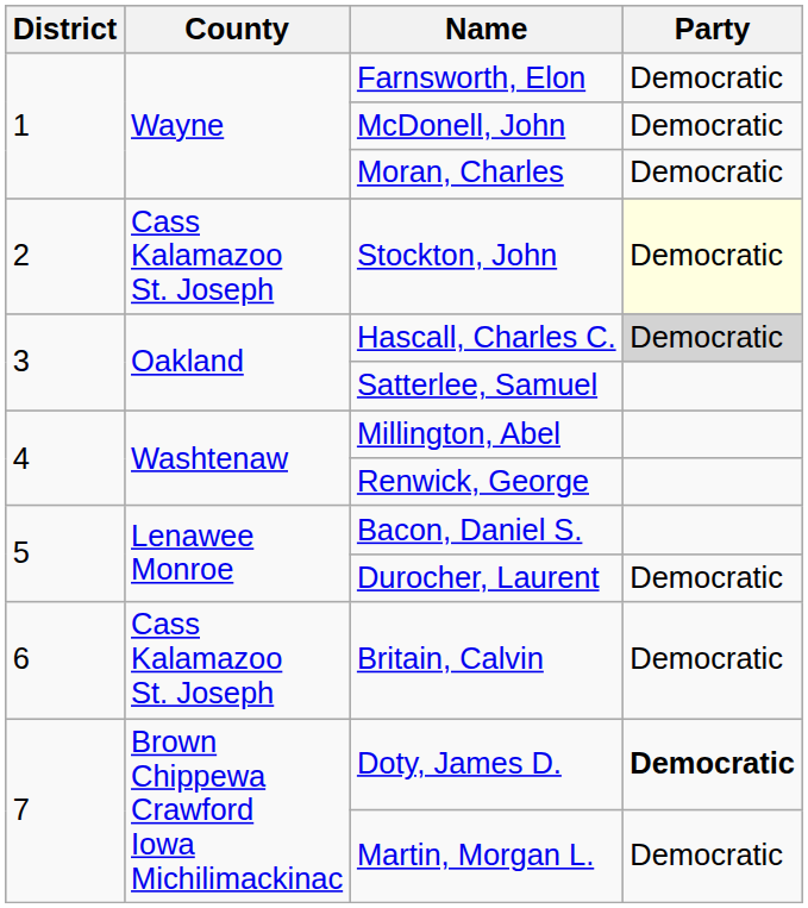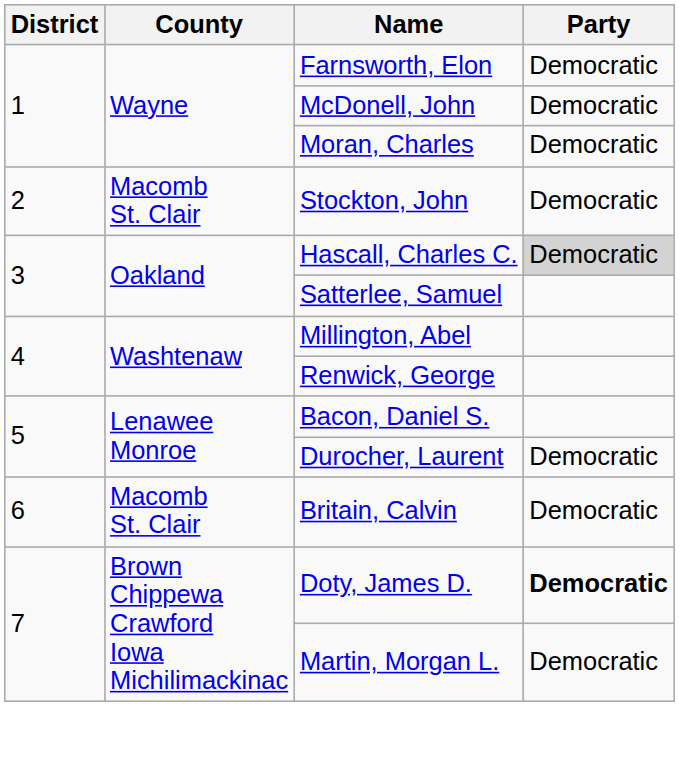 <table class="wikitable sortable">
 <tr>
 <th>District</th>
 <th>County</th>
 <th>Name</th>
 <th>Party</th>
 </tr>
 <tr>
 <td rowspan="3">1</td>
 <td rowspan="3"><a href='#'>Wayne</a></td>
 <td><a href='#'>Farnsworth, Elon</a></td>
 <td>Democratic</td>
 </tr>
 <tr>
 <td><a href='#'>McDonell, John</a></td>
 <td>Democratic</td>
 </tr>
 <tr>
 <td><a href='#'>Moran, Charles</a></td>
 <td>Democratic</td>
 </tr>
 <tr>
 <td>2</td>
-<td><a href='#'>Cass</a><br><a href='#'>Kalamazoo</a><br><a href='#'>St. Joseph</a></td>
+<td><a href='#'>Macomb</a><br><a href='#'>St. Clair</a></td>
 <td><a href='#'>Stockton, John</a></td>
-<td style="background: lightyellow;">Democratic</td>
+<td>Democratic</td>
 </tr>
 <tr>
 <td rowspan="2">3</td>
 <td rowspan="2"><a href='#'>Oakland</a></td>
 <td><a href='#'>Hascall, Charles C.</a></td>
 <td style="background: lightgrey;">Democratic</td>
 </tr>
 <tr>
 <td><a href='#'>Satterlee, Samuel</a></td>
 <td></td>
 </tr>
 <tr>
 <td rowspan="2">4</td>
 <td rowspan="2"><a href='#'>Washtenaw</a></td>
 <td><a href='#'>Millington, Abel</a></td>
 <td></td>
 </tr>
 <tr>
 <td><a href='#'>Renwick, George</a></td>
 <td></td>
 </tr>
 <tr>
 <td rowspan="2">5</td>
 <td rowspan="2"><a href='#'>Lenawee</a><br><a href='#'>Monroe</a></td>
 <td><a href='#'>Bacon, Daniel S.</a></td>
 <td></td>
 </tr>
 <tr>
 <td><a href='#'>Durocher, Laurent</a></td>
 <td>Democratic</td>
 </tr>
 <tr>
 <td>6</td>
-<td><a href='#'>Cass</a><br><a href='#'>Kalamazoo</a><br><a href='#'>St. Joseph</a></td>
+<td><a href='#'>Macomb</a><br><a href='#'>St. Clair</a></td>
 <td><a href='#'>Britain, Calvin</a></td>
 <td>Democratic</td>
 </tr>
 <tr>
 <td rowspan="2">7</td>
 <td rowspan="2"><a href='#'>Brown</a><br><a href='#'>Chippewa</a><br><a href='#'>Crawford</a><br><a href='#'>Iowa</a><br><a href='#'>Michilimackinac</a></td>
 <td><a href='#'>Doty, James D.</a></td>
 <td><strong>Democratic</strong></td>
 </tr>
 <tr>
 <td><a href='#'>Martin, Morgan L.</a></td>
 <td>Democratic</td>
 </tr>
 </table>
